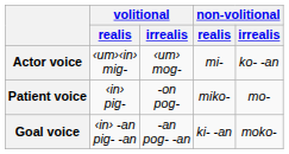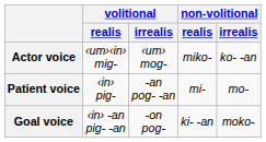 <table class="wikitable" style="text-align: center;">
 <tr>
 <th rowspan=2></th>
 <th colspan=2><a href='#'>volitional</a></th>
 <th colspan=2><a href='#'>non-volitional</a></th>
 </tr>
 <tr>
 <th><a href='#'>realis</a></th>
 <th><a href='#'>irrealis</a></th>
 <th><a href='#'>realis</a></th>
 <th><a href='#'>irrealis</a></th>
 </tr>
 <tr>
 <th>Actor voice</th>
 <td><em>‹um›‹in›<br>mig-</em></td>
 <td><em>‹um›<br>mog-</em></td>
-<td><em>mi-</em></td>
+<td><em>miko-</em></td>
 <td><em>ko- -an</em></td>
 </tr>
 <tr>
 <th>Patient voice</th>
 <td><em>‹in›<br>pig-</em></td>
-<td><em>-on<br>pog-</em></td>
-<td><em>miko-</em></td>
+<td><em>-an<br>pog- -an</em></td>
+<td><em>mi-</em></td>
 <td><em>mo-</em></td>
 </tr>
 <tr>
 <th>Goal voice</th>
 <td><em>‹in› -an<br>pig- -an</em></td>
-<td><em>-an<br>pog- -an</em></td>
+<td><em>-on<br>pog-</em></td>
 <td><em>ki- -an</em></td>
 <td><em>moko-</em></td>
 </tr>
 </table>
